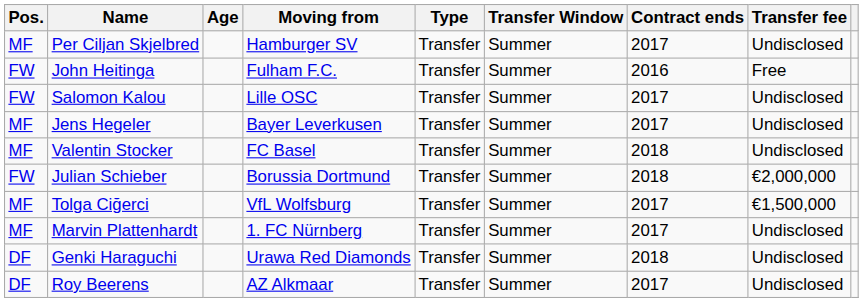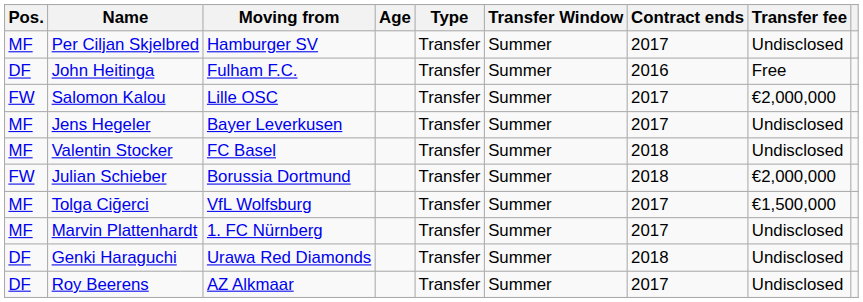 <table class="wikitable">
 <tr>
 <th>Pos.</th>
 <th>Name</th>
+<th>Moving from</th>
 <th>Age</th>
-<th>Moving from</th>
 <th>Type</th>
 <th>Transfer Window</th>
 <th>Contract ends</th>
 <th>Transfer fee</th>
 <th></th>
 </tr>
 <tr>
 <td><a href='#'>MF</a></td>
 <td> <a href='#'>Per Ciljan Skjelbred</a></td>
+<td><a href='#'>Hamburger SV</a></td>
 <td></td>
-<td><a href='#'>Hamburger SV</a></td>
 <td>Transfer</td>
 <td>Summer</td>
 <td>2017</td>
 <td>Undisclosed</td>
 <td></td>
 </tr>
 <tr>
-<td><a href='#'>FW</a></td>
+<td><a href='#'>DF</a></td>
 <td> <a href='#'>John Heitinga</a></td>
+<td><a href='#'>Fulham F.C.</a></td>
 <td></td>
-<td><a href='#'>Fulham F.C.</a></td>
 <td>Transfer</td>
 <td>Summer</td>
 <td>2016</td>
 <td>Free</td>
 <td></td>
 </tr>
 <tr>
 <td><a href='#'>FW</a></td>
 <td> <a href='#'>Salomon Kalou</a></td>
+<td><a href='#'>Lille OSC</a></td>
 <td></td>
-<td><a href='#'>Lille OSC</a></td>
 <td>Transfer</td>
 <td>Summer</td>
 <td>2017</td>
-<td>Undisclosed</td>
+<td>€2,000,000</td>
 <td></td>
 </tr>
 <tr>
 <td><a href='#'>MF</a></td>
 <td> <a href='#'>Jens Hegeler</a></td>
+<td><a href='#'>Bayer Leverkusen</a></td>
 <td></td>
-<td><a href='#'>Bayer Leverkusen</a></td>
 <td>Transfer</td>
 <td>Summer</td>
 <td>2017</td>
 <td>Undisclosed</td>
 <td></td>
 </tr>
 <tr>
 <td><a href='#'>MF</a></td>
 <td> <a href='#'>Valentin Stocker</a></td>
+<td><a href='#'>FC Basel</a></td>
 <td></td>
-<td><a href='#'>FC Basel</a></td>
 <td>Transfer</td>
 <td>Summer</td>
 <td>2018</td>
 <td>Undisclosed</td>
 <td></td>
 </tr>
 <tr>
 <td><a href='#'>FW</a></td>
 <td> <a href='#'>Julian Schieber</a></td>
+<td><a href='#'>Borussia Dortmund</a></td>
 <td></td>
-<td><a href='#'>Borussia Dortmund</a></td>
 <td>Transfer</td>
 <td>Summer</td>
 <td>2018</td>
 <td>€2,000,000</td>
 <td></td>
 </tr>
 <tr>
 <td><a href='#'>MF</a></td>
 <td> <a href='#'>Tolga Ciğerci</a></td>
+<td><a href='#'>VfL Wolfsburg</a></td>
 <td></td>
-<td><a href='#'>VfL Wolfsburg</a></td>
 <td>Transfer</td>
 <td>Summer</td>
 <td>2017</td>
 <td>€1,500,000</td>
 <td></td>
 </tr>
 <tr>
 <td><a href='#'>MF</a></td>
 <td> <a href='#'>Marvin Plattenhardt</a></td>
+<td><a href='#'>1. FC Nürnberg</a></td>
 <td></td>
-<td><a href='#'>1. FC Nürnberg</a></td>
 <td>Transfer</td>
 <td>Summer</td>
 <td>2017</td>
 <td>Undisclosed</td>
 <td></td>
 </tr>
 <tr>
 <td><a href='#'>DF</a></td>
 <td> <a href='#'>Genki Haraguchi</a></td>
+<td><a href='#'>Urawa Red Diamonds</a></td>
 <td></td>
-<td><a href='#'>Urawa Red Diamonds</a></td>
 <td>Transfer</td>
 <td>Summer</td>
 <td>2018</td>
 <td>Undisclosed</td>
 <td></td>
 </tr>
 <tr>
 <td><a href='#'>DF</a></td>
 <td> <a href='#'>Roy Beerens</a></td>
+<td><a href='#'>AZ Alkmaar</a></td>
 <td></td>
-<td><a href='#'>AZ Alkmaar</a></td>
 <td>Transfer</td>
 <td>Summer</td>
 <td>2017</td>
 <td>Undisclosed</td>
 <td></td>
 </tr>
 </table>
